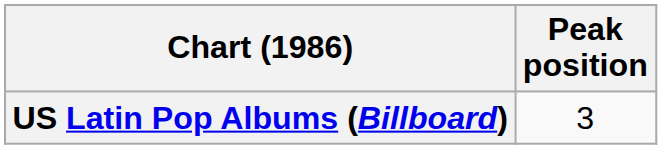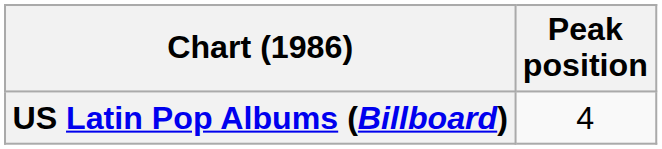 <table class="wikitable sortable plainrowheaders" style="text-align:center">
 <tr>
 <th scope="col">Chart (1986)</th>
 <th scope="col">Peak<br>position</th>
 </tr>
 <tr>
 <th scope="row">US <a href='#'>Latin Pop Albums</a> (<em><a href='#'>Billboard</a></em>)</th>
-<td>3</td>
+<td>4</td>
 </tr>
 </table>
